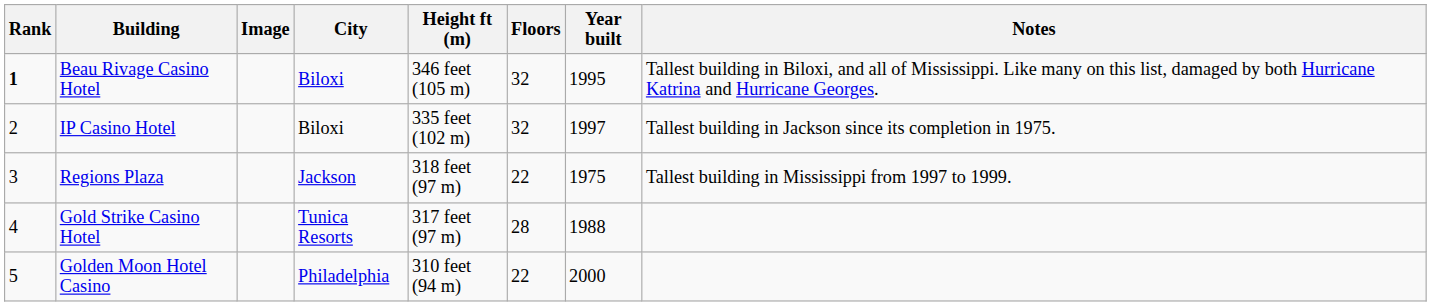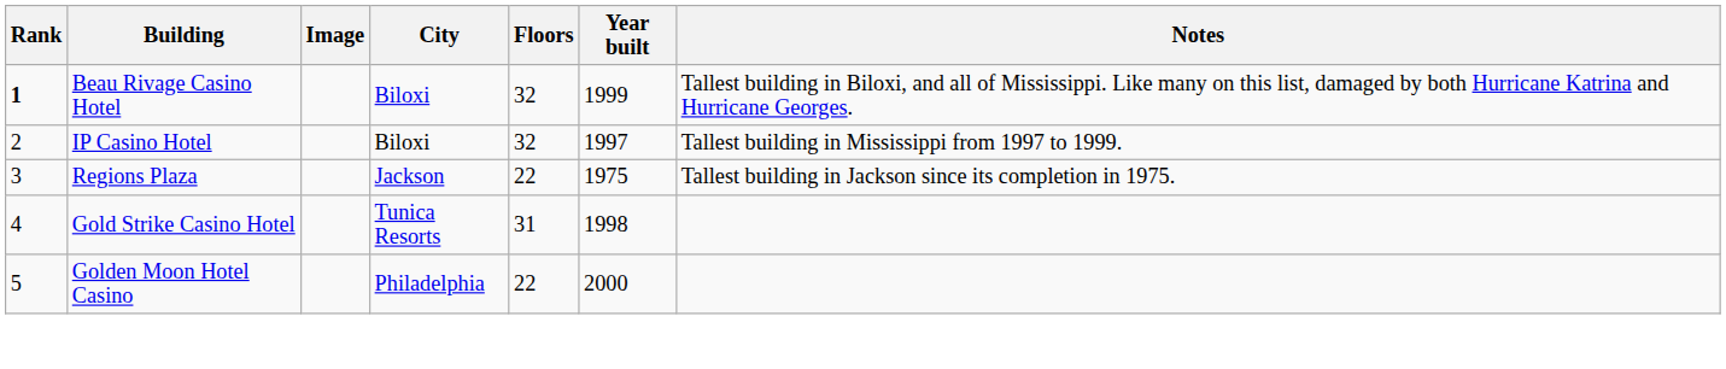 <table class="wikitable sortable">
 <tr>
 <th>Rank</th>
 <th>Building</th>
 <th>Image</th>
 <th>City</th>
-<th>Height ft (m)</th>
 <th>Floors</th>
 <th>Year built</th>
 <th>Notes</th>
 </tr>
 <tr>
 <td><strong>1</strong></td>
 <td><a href='#'>Beau Rivage Casino Hotel</a></td>
 <td></td>
 <td><a href='#'>Biloxi</a></td>
-<td>346 feet<br>(105 m)</td>
 <td>32</td>
-<td>1995</td>
+<td>1999</td>
 <td>Tallest building in Biloxi, and all of Mississippi. Like many on this list, damaged by both <a href='#'>Hurricane Katrina</a> and <a href='#'>Hurricane Georges</a>.</td>
 </tr>
 <tr>
 <td>2</td>
 <td><a href='#'>IP Casino Hotel</a></td>
 <td></td>
 <td>Biloxi</td>
-<td>335 feet<br>(102 m)</td>
 <td>32</td>
 <td>1997</td>
-<td>Tallest building in Jackson since its completion in 1975.</td>
+<td>Tallest building in Mississippi from 1997 to 1999.</td>
 </tr>
 <tr>
 <td>3</td>
 <td><a href='#'>Regions Plaza</a></td>
 <td></td>
 <td><a href='#'>Jackson</a></td>
-<td>318 feet<br>(97 m)</td>
 <td>22</td>
 <td>1975</td>
-<td>Tallest building in Mississippi from 1997 to 1999.</td>
+<td>Tallest building in Jackson since its completion in 1975.</td>
 </tr>
 <tr>
 <td>4</td>
 <td><a href='#'>Gold Strike Casino Hotel</a></td>
 <td></td>
 <td><a href='#'>Tunica Resorts</a></td>
-<td>317 feet<br>(97 m)</td>
-<td>28</td>
-<td>1988</td>
+<td>31</td>
+<td>1998</td>
 <td></td>
 </tr>
 <tr>
 <td>5</td>
 <td><a href='#'>Golden Moon Hotel Casino</a></td>
 <td></td>
 <td><a href='#'>Philadelphia</a></td>
-<td>310 feet<br>(94 m)</td>
 <td>22</td>
 <td>2000</td>
 <td></td>
 </tr>
 </table>
